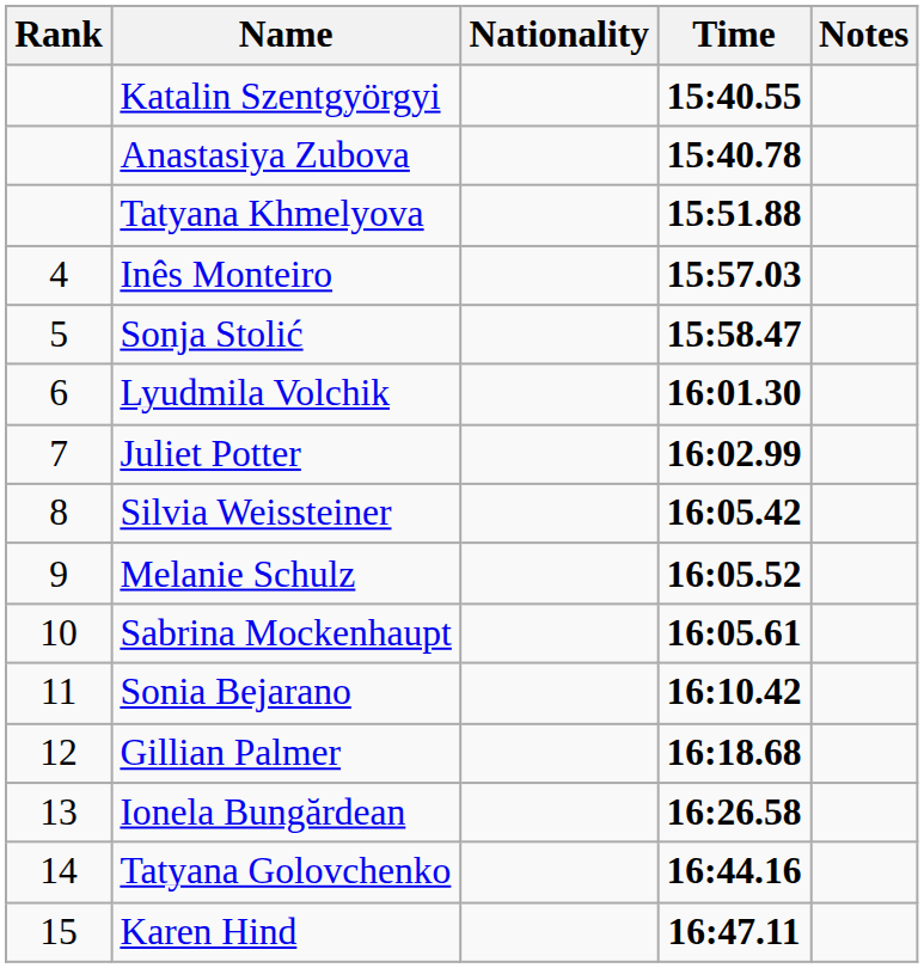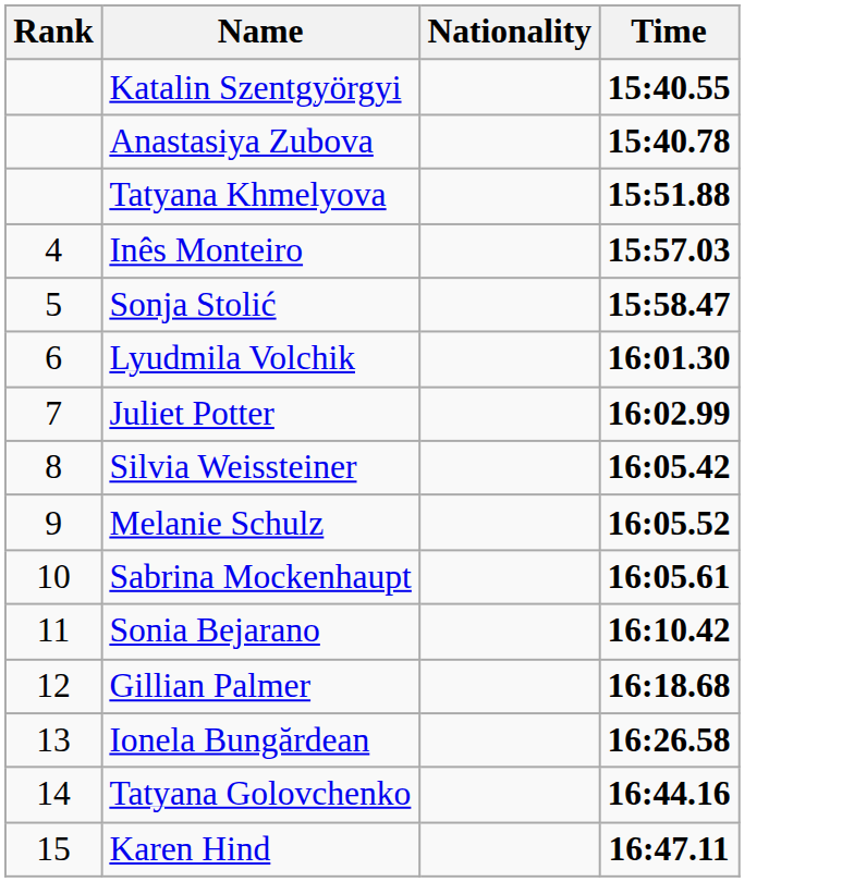 <table class="wikitable sortable" style="text-align:center">
 <tr>
 <th>Rank</th>
 <th>Name</th>
 <th>Nationality</th>
 <th>Time</th>
-<th>Notes</th>
 </tr>
 <tr>
 <td></td>
 <td align=left><a href='#'>Katalin Szentgyörgyi</a></td>
 <td align=left></td>
 <td><strong>15:40.55</strong></td>
-<td></td>
 </tr>
 <tr>
 <td></td>
 <td align=left><a href='#'>Anastasiya Zubova</a></td>
 <td align=left></td>
 <td><strong>15:40.78</strong></td>
-<td></td>
 </tr>
 <tr>
 <td></td>
 <td align=left><a href='#'>Tatyana Khmelyova</a></td>
 <td align=left></td>
 <td><strong>15:51.88</strong></td>
-<td></td>
 </tr>
 <tr>
 <td>4</td>
 <td align=left><a href='#'>Inês Monteiro</a></td>
 <td align=left></td>
 <td><strong>15:57.03</strong></td>
-<td></td>
 </tr>
 <tr>
 <td>5</td>
 <td align=left><a href='#'>Sonja Stolić</a></td>
 <td align=left></td>
 <td><strong>15:58.47</strong></td>
-<td></td>
 </tr>
 <tr>
 <td>6</td>
 <td align=left><a href='#'>Lyudmila Volchik</a></td>
 <td align=left></td>
 <td><strong>16:01.30</strong></td>
-<td></td>
 </tr>
 <tr>
 <td>7</td>
 <td align=left><a href='#'>Juliet Potter</a></td>
 <td align=left></td>
 <td><strong>16:02.99</strong></td>
-<td></td>
 </tr>
 <tr>
 <td>8</td>
 <td align=left><a href='#'>Silvia Weissteiner</a></td>
 <td align=left></td>
 <td><strong>16:05.42</strong></td>
-<td></td>
 </tr>
 <tr>
 <td>9</td>
 <td align=left><a href='#'>Melanie Schulz</a></td>
 <td align=left></td>
 <td><strong>16:05.52</strong></td>
-<td></td>
 </tr>
 <tr>
 <td>10</td>
 <td align=left><a href='#'>Sabrina Mockenhaupt</a></td>
 <td align=left></td>
 <td><strong>16:05.61</strong></td>
-<td></td>
 </tr>
 <tr>
 <td>11</td>
 <td align=left><a href='#'>Sonia Bejarano</a></td>
 <td align=left></td>
 <td><strong>16:10.42</strong></td>
-<td></td>
 </tr>
 <tr>
 <td>12</td>
 <td align=left><a href='#'>Gillian Palmer</a></td>
 <td align=left></td>
 <td><strong>16:18.68</strong></td>
-<td></td>
 </tr>
 <tr>
 <td>13</td>
 <td align=left><a href='#'>Ionela Bungărdean</a></td>
 <td align=left></td>
 <td><strong>16:26.58</strong></td>
-<td></td>
 </tr>
 <tr>
 <td>14</td>
 <td align=left><a href='#'>Tatyana Golovchenko</a></td>
 <td align=left></td>
 <td><strong>16:44.16</strong></td>
-<td></td>
 </tr>
 <tr>
 <td>15</td>
 <td align=left><a href='#'>Karen Hind</a></td>
 <td align=left></td>
 <td><strong>16:47.11</strong></td>
-<td></td>
 </tr>
 </table>
